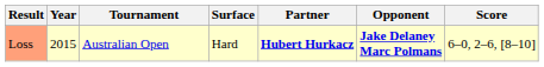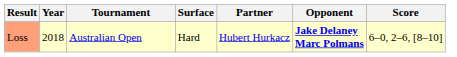 <table class="sortable wikitable">
 <tr>
 <th>Result</th>
 <th>Year</th>
 <th width=150>Tournament</th>
 <th>Surface</th>
 <th>Partner</th>
 <th>Opponent</th>
 <th>Score</th>
 </tr>
 <tr style=background:#ffc>
 <td style=background:#ffa07a>Loss</td>
-<td>2015</td>
+<td>2018</td>
 <td><a href='#'>Australian Open</a></td>
 <td>Hard</td>
-<td><strong> <a href='#'>Hubert Hurkacz</a></strong></td>
+<td> <a href='#'>Hubert Hurkacz</a></td>
 <td><strong> <a href='#'>Jake Delaney</a><br> <a href='#'>Marc Polmans</a></strong></td>
 <td>6–0, 2–6, [8–10]</td>
 </tr>
 </table>
